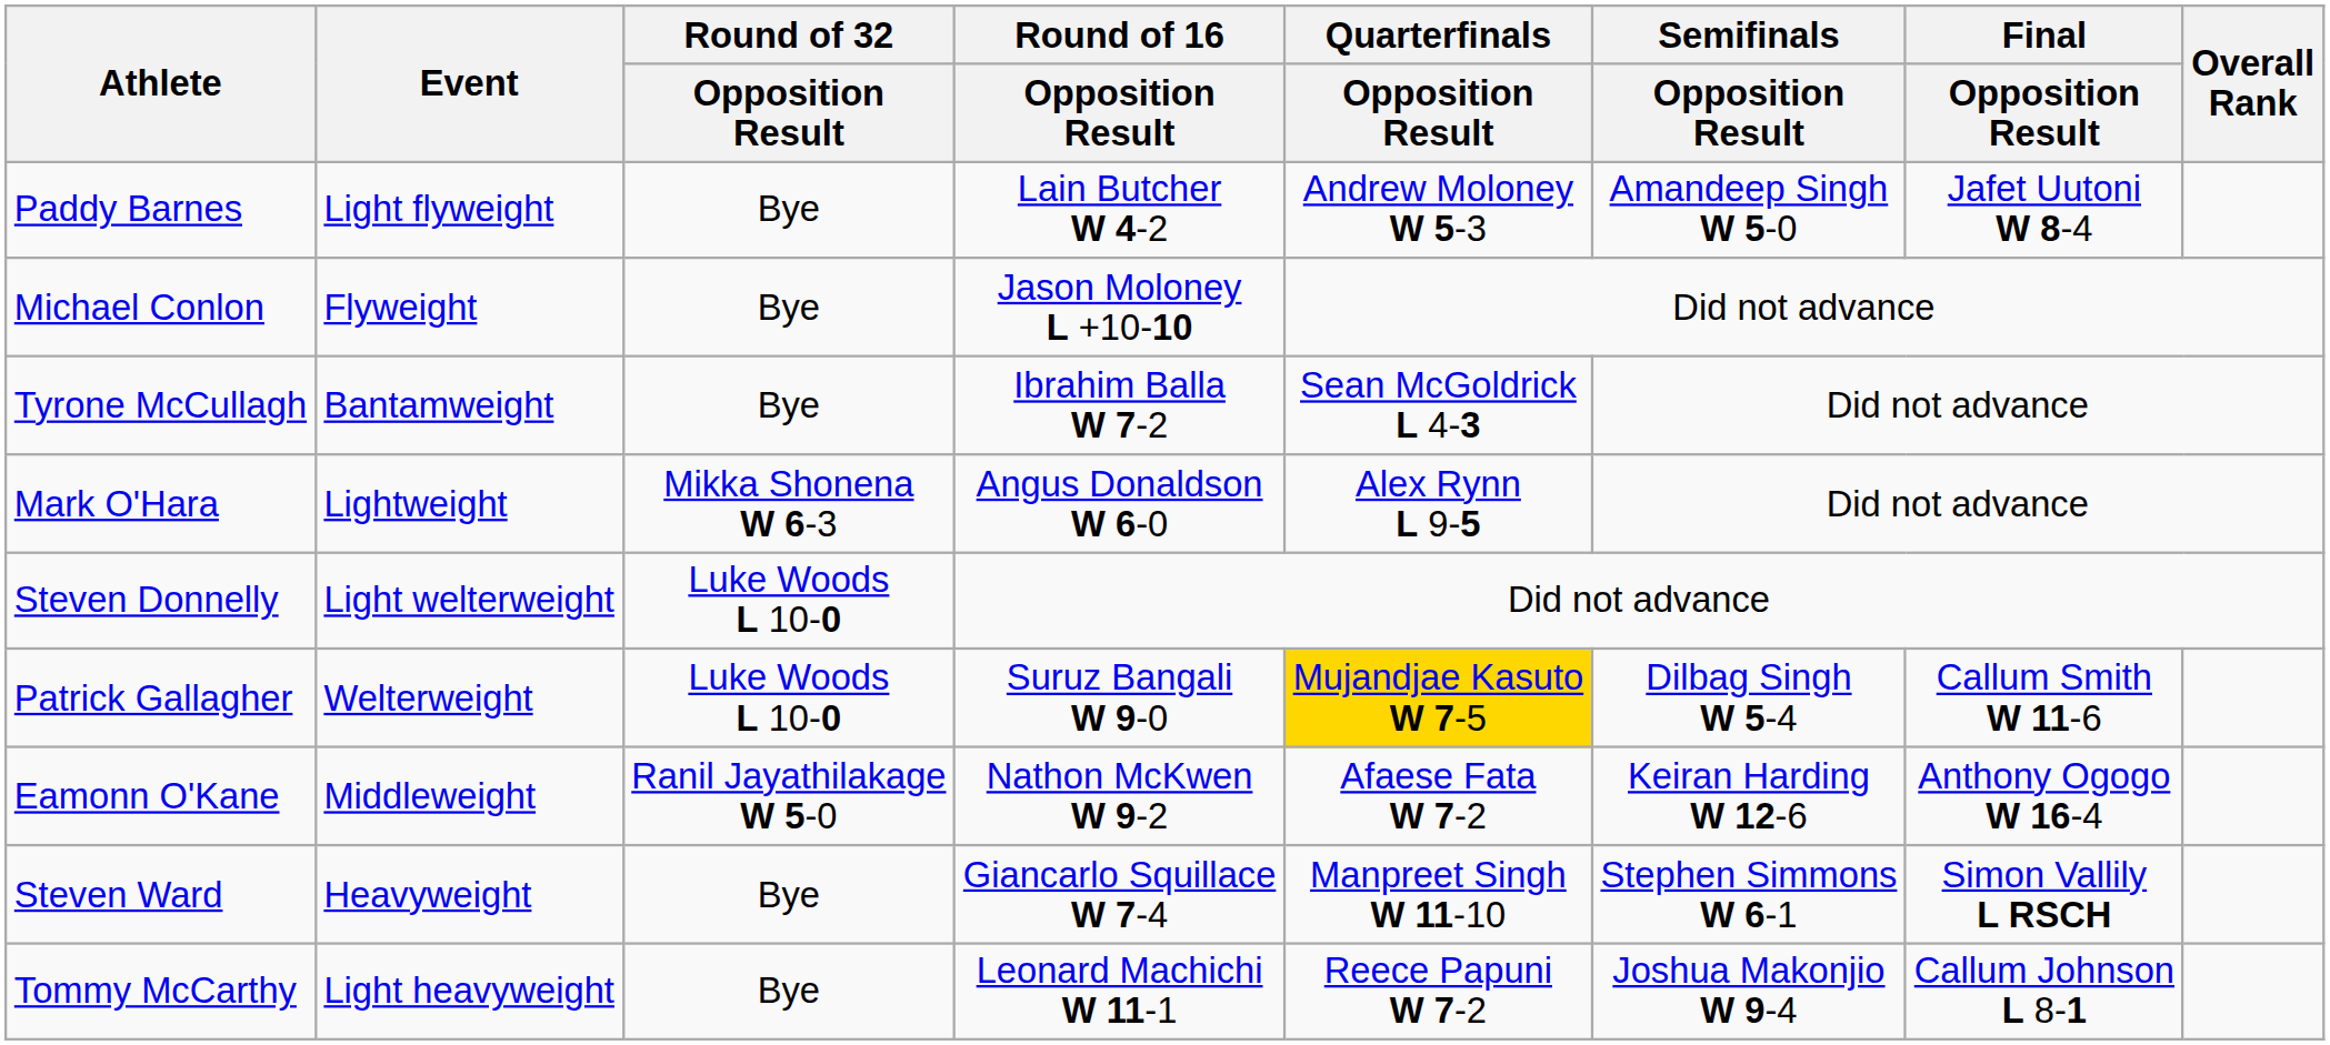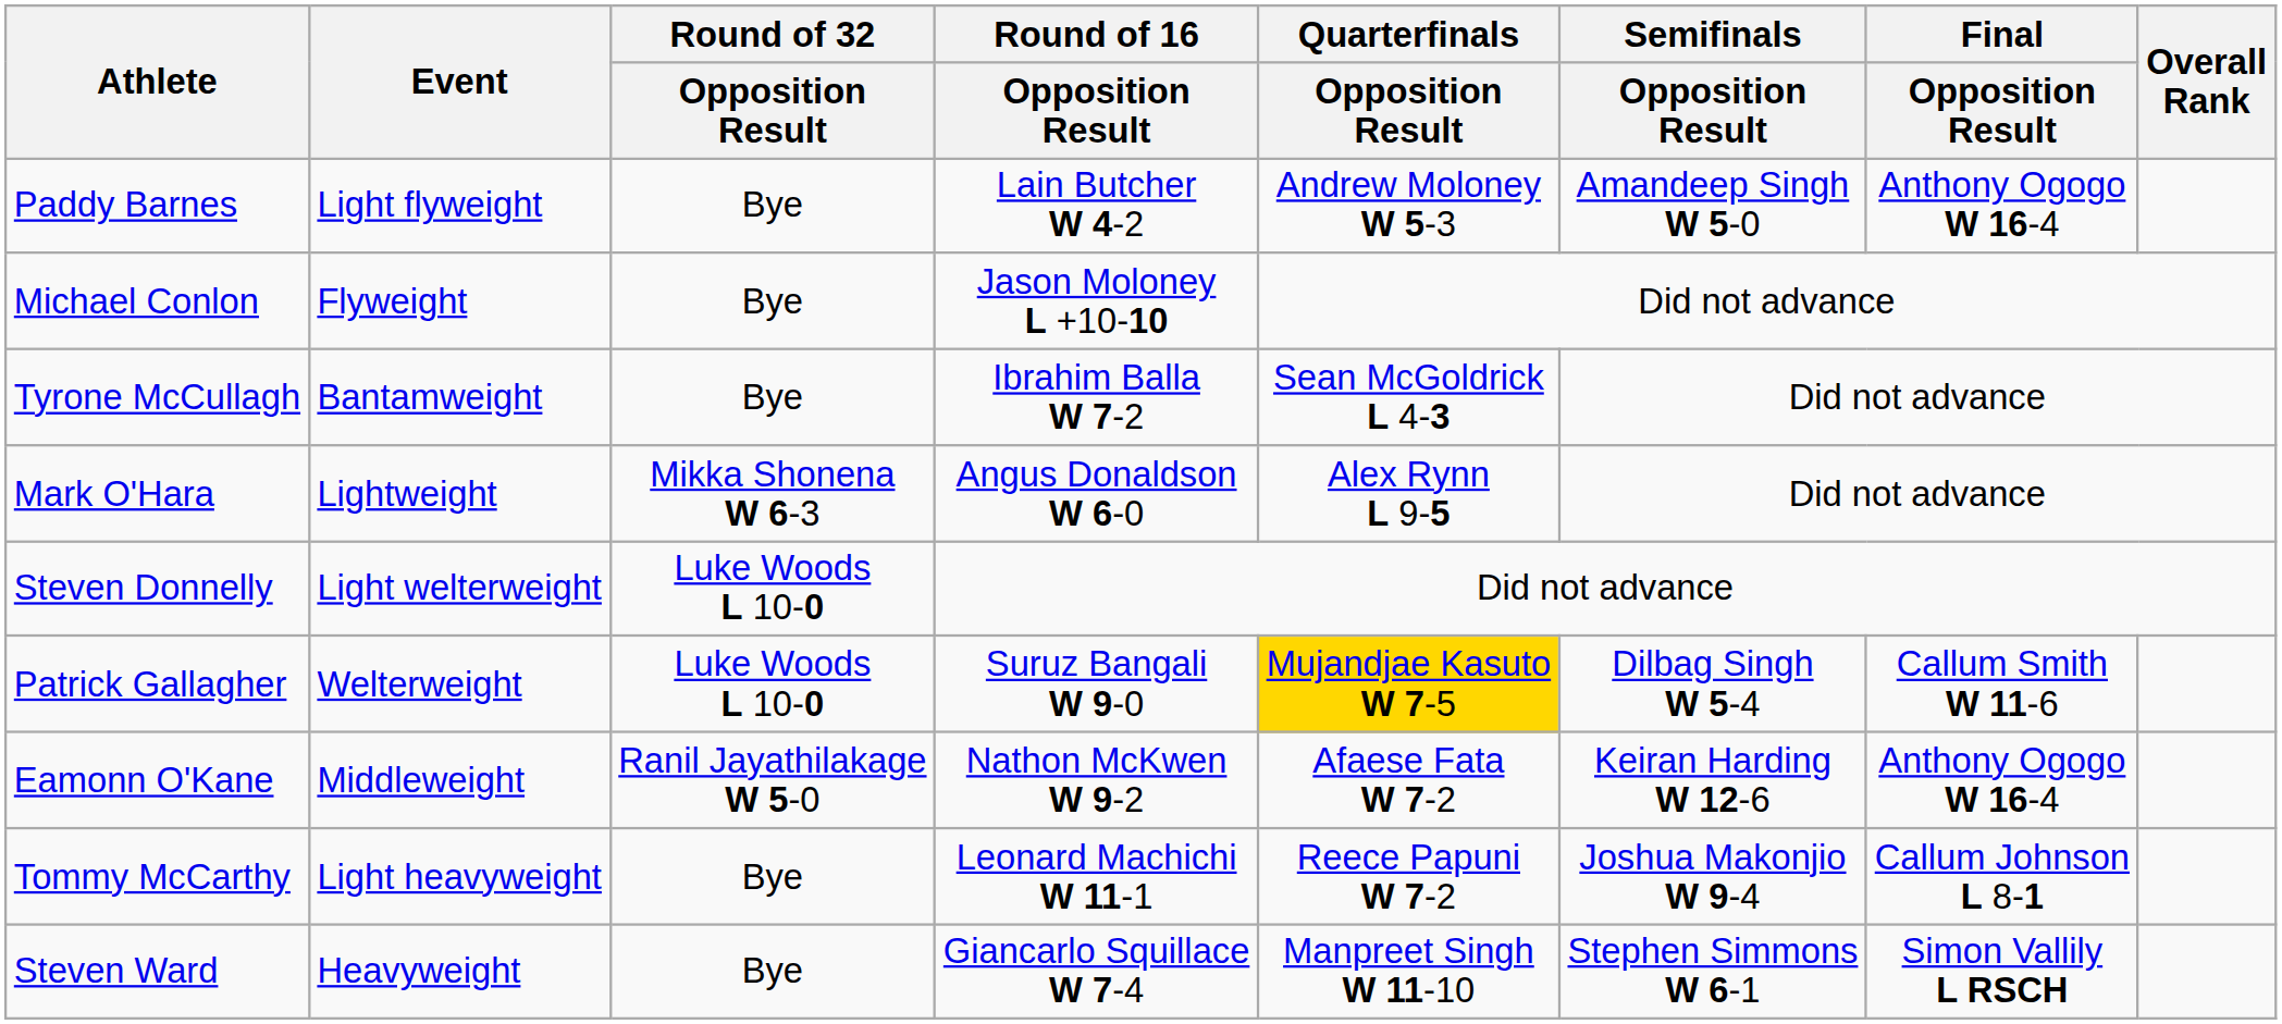 <table class="wikitable" style="font-size:90%">
 <tr>
 <th rowspan="2">Athlete</th>
 <th rowspan="2">Event</th>
 <th>Round of 32</th>
 <th>Round of 16</th>
 <th>Quarterfinals</th>
 <th>Semifinals</th>
 <th>Final</th>
 <th rowspan="2">Overall<br>Rank</th>
 </tr>
 <tr>
 <th>Opposition<br>Result</th>
 <th>Opposition<br>Result</th>
 <th>Opposition<br>Result</th>
 <th>Opposition<br>Result</th>
 <th>Opposition<br>Result</th>
 </tr>
 <tr>
 <td><a href='#'>Paddy Barnes</a></td>
 <td><a href='#'>Light flyweight</a></td>
 <td colspan="1" align=center>Bye</td>
 <td align="center"> <a href='#'>Lain Butcher</a><br><strong>W</strong> <strong>4</strong>-2</td>
 <td align="center"> <a href='#'>Andrew Moloney</a><br> <strong>W</strong> <strong>5</strong>-3</td>
 <td align="center"> <a href='#'>Amandeep Singh</a><br> <strong>W</strong> <strong>5</strong>-0</td>
-<td align="center"> <a href='#'>Jafet Uutoni</a><br> <strong>W</strong> <strong>8</strong>-4</td>
+<td align="center"> <a href='#'>Anthony Ogogo</a><br> <strong>W</strong> <strong>16</strong>-4</td>
 <td align="center"></td>
 </tr>
 <tr>
 <td><a href='#'>Michael Conlon</a></td>
 <td><a href='#'>Flyweight</a></td>
 <td colspan="1" align=center>Bye</td>
 <td align="center"> <a href='#'>Jason Moloney</a><br> <strong>L</strong> +10-<strong>10</strong></td>
 <td colspan="4" align="center">Did not advance</td>
 </tr>
 <tr>
 <td><a href='#'>Tyrone McCullagh</a></td>
 <td><a href='#'>Bantamweight</a></td>
 <td colspan="1" align=center>Bye</td>
 <td align="center"> <a href='#'>Ibrahim Balla</a><br> <strong>W</strong> <strong>7</strong>-2</td>
 <td align="center"> <a href='#'>Sean McGoldrick</a><br> <strong>L</strong> 4-<strong>3</strong></td>
 <td colspan="3" align="center">Did not advance</td>
 </tr>
 <tr>
 <td><a href='#'>Mark O'Hara</a></td>
 <td><a href='#'>Lightweight</a></td>
 <td align="center"> <a href='#'>Mikka Shonena</a><br> <strong>W</strong> <strong>6</strong>-3</td>
 <td align="center"> <a href='#'>Angus Donaldson</a><br> <strong>W</strong> <strong>6</strong>-0</td>
 <td align="center"> <a href='#'>Alex Rynn</a><br> <strong>L</strong> 9-<strong>5</strong></td>
 <td colspan="3" align="center">Did not advance</td>
 </tr>
 <tr>
 <td><a href='#'>Steven Donnelly</a></td>
 <td><a href='#'>Light welterweight</a></td>
 <td align="center"> <a href='#'>Luke Woods</a><br> <strong>L</strong> 10-<strong>0</strong></td>
 <td colspan="5" align="center">Did not advance</td>
 </tr>
 <tr>
 <td><a href='#'>Patrick Gallagher</a></td>
 <td><a href='#'>Welterweight</a></td>
 <td align="center"> <a href='#'>Luke Woods</a><br> <strong>L</strong> 10-<strong>0</strong></td>
 <td align="center"> <a href='#'>Suruz Bangali</a><br> <strong>W</strong> <strong>9</strong>-0</td>
 <td align="center" style="background: gold;"> <a href='#'>Mujandjae Kasuto</a><br> <strong>W</strong> <strong>7</strong>-5</td>
 <td align="center"> <a href='#'>Dilbag Singh</a><br> <strong>W</strong> <strong>5</strong>-4</td>
 <td align="center"> <a href='#'>Callum Smith</a><br> <strong>W</strong> <strong>11</strong>-6</td>
 <td align="center"></td>
 </tr>
 <tr>
 <td><a href='#'>Eamonn O'Kane</a></td>
 <td><a href='#'>Middleweight</a></td>
 <td align="center"> <a href='#'>Ranil Jayathilakage</a><br> <strong>W</strong> <strong>5</strong>-0</td>
 <td align="center"> <a href='#'>Nathon McKwen</a><br> <strong>W</strong> <strong>9</strong>-2</td>
 <td align="center"> <a href='#'>Afaese Fata</a><br> <strong>W</strong> <strong>7</strong>-2</td>
 <td align="center"> <a href='#'>Keiran Harding</a><br> <strong>W</strong> <strong>12</strong>-6</td>
 <td align="center"> <a href='#'>Anthony Ogogo</a><br> <strong>W</strong> <strong>16</strong>-4</td>
 <td align="center"></td>
 </tr>
 <tr>
+<td><a href='#'>Tommy McCarthy</a></td>
+<td><a href='#'>Light heavyweight</a></td>
+<td colspan="1" align=center>Bye</td>
+<td align="center"> <a href='#'>Leonard Machichi</a><br> <strong>W</strong> <strong>11</strong>-1</td>
+<td align="center"> <a href='#'>Reece Papuni</a><br> <strong>W</strong> <strong>7</strong>-2</td>
+<td align="center"> <a href='#'>Joshua Makonjio</a><br> <strong>W</strong> <strong>9</strong>-4</td>
+<td align="center"> <a href='#'>Callum Johnson</a><br> <strong>L</strong> 8-<strong>1</strong></td>
+<td align="center"></td>
+</tr>
+<tr>
 <td><a href='#'>Steven Ward</a></td>
 <td><a href='#'>Heavyweight</a></td>
 <td colspan="1" align=center>Bye</td>
 <td align="center"> <a href='#'>Giancarlo Squillace</a><br> <strong>W</strong> <strong>7</strong>-4</td>
 <td align="center"> <a href='#'>Manpreet Singh</a><br> <strong>W</strong> <strong>11</strong>-10</td>
 <td align="center"> <a href='#'>Stephen Simmons</a><br> <strong>W</strong> <strong>6</strong>-1</td>
 <td align="center"> <a href='#'>Simon Vallily</a><br> <strong>L RSCH</strong></td>
 <td align="center"></td>
 </tr>
-<tr>
-<td><a href='#'>Tommy McCarthy</a></td>
-<td><a href='#'>Light heavyweight</a></td>
-<td colspan="1" align=center>Bye</td>
-<td align="center"> <a href='#'>Leonard Machichi</a><br> <strong>W</strong> <strong>11</strong>-1</td>
-<td align="center"> <a href='#'>Reece Papuni</a><br> <strong>W</strong> <strong>7</strong>-2</td>
-<td align="center"> <a href='#'>Joshua Makonjio</a><br> <strong>W</strong> <strong>9</strong>-4</td>
-<td align="center"> <a href='#'>Callum Johnson</a><br> <strong>L</strong> 8-<strong>1</strong></td>
-<td align="center"></td>
-</tr>
 </table>
